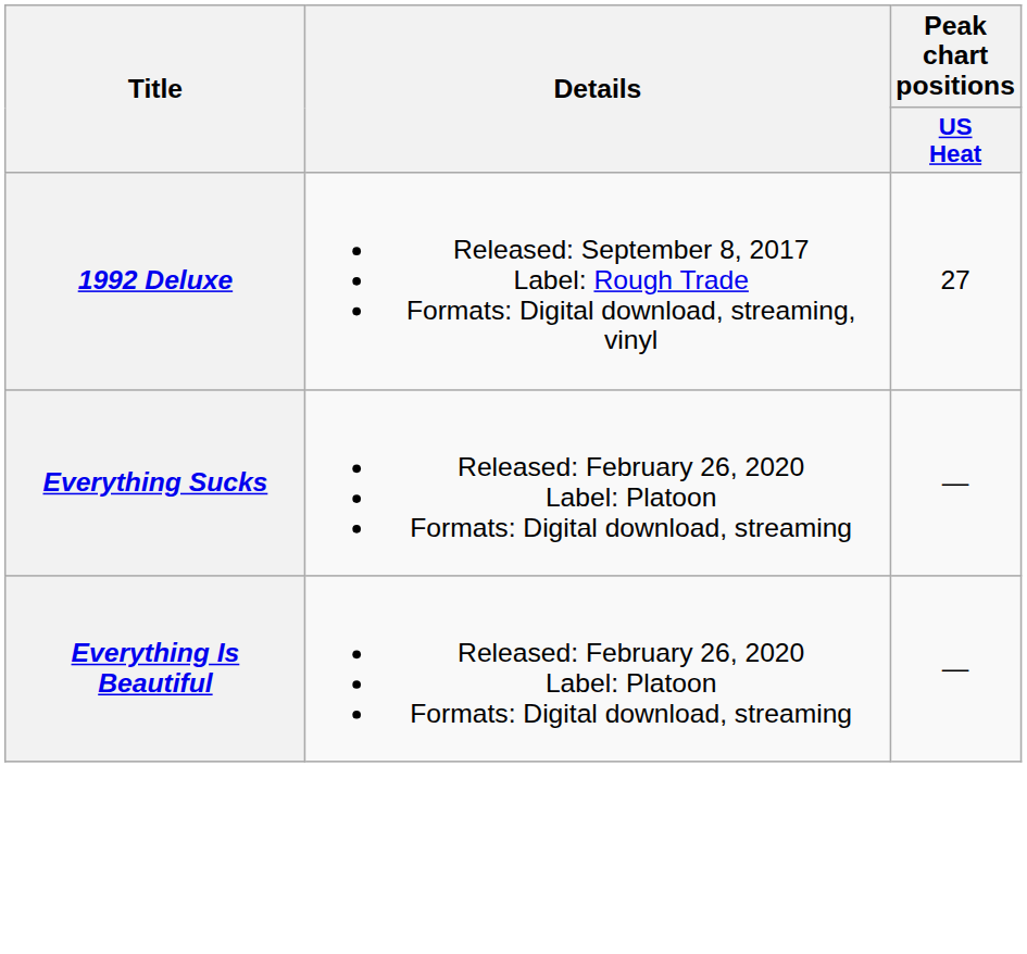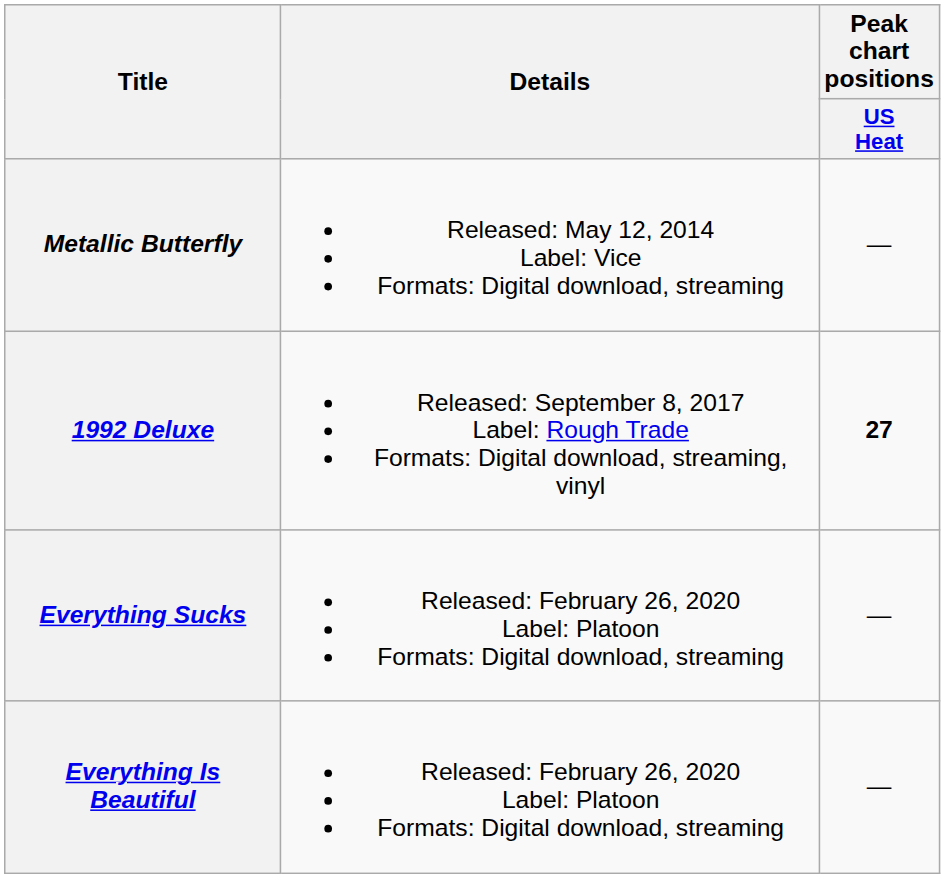 <table class="wikitable plainrowheaders" style="text-align:center;">
 <tr>
 <th rowspan="2">Title</th>
 <th rowspan="2">Details</th>
 <th>Peak chart positions</th>
 </tr>
 <tr>
 <th scope="col" style="width:3em;font-size:90%;"><a href='#'>US<br>Heat</a></th>
 </tr>
 <tr>
+<th scope="row"><em>Metallic Butterfly</em></th>
+<td><br><ul><li>Released: May 12, 2014</li><li>Label: Vice</li><li>Formats: Digital download, streaming</li></ul></td>
+<td>—</td>
+</tr>
+<tr>
 <th scope="row"><em><a href='#'>1992 Deluxe</a></em></th>
 <td><br><ul><li>Released: September 8, 2017</li><li>Label: <a href='#'>Rough Trade</a></li><li>Formats: Digital download, streaming, vinyl</li></ul></td>
-<td>27</td>
+<td><strong>27</strong></td>
 </tr>
 <tr>
 <th scope="row"><em><a href='#'>Everything Sucks</a></em></th>
 <td><br><ul><li>Released: February 26, 2020</li><li>Label: Platoon</li><li>Formats: Digital download, streaming</li></ul></td>
 <td>—</td>
 </tr>
 <tr>
 <th scope="row"><em><a href='#'>Everything Is Beautiful</a></em></th>
 <td><br><ul><li>Released: February 26, 2020</li><li>Label: Platoon</li><li>Formats: Digital download, streaming</li></ul></td>
 <td>—</td>
 </tr>
 </table>
